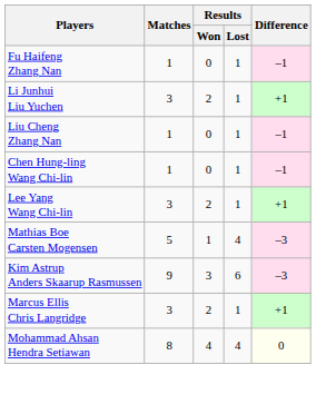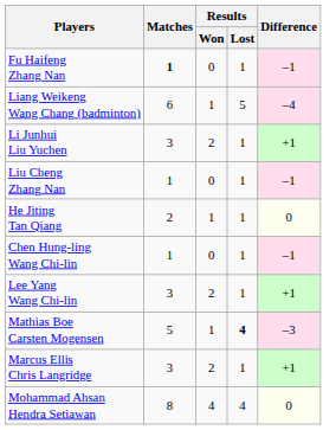 <table class=wikitable style="text-align:center; font-size:small">
 <tr>
 <th rowspan="2">Players</th>
 <th rowspan="2">Matches</th>
 <th colspan="2">Results</th>
 <th rowspan="2">Difference</th>
 </tr>
 <tr>
 <th>Won</th>
 <th>Lost</th>
 </tr>
 <tr>
 <td align="left"> <a href='#'>Fu Haifeng</a><br>  <a href='#'>Zhang Nan</a></td>
-<td>1</td>
+<td><strong>1</strong></td>
 <td>0</td>
 <td>1</td>
 <td bgcolor="#ffddee">–1</td>
+</tr>
+<tr>
+<td align="left"> <a href='#'>Liang Weikeng</a><br>  <a href='#'>Wang Chang (badminton)</a></td>
+<td>6</td>
+<td>1</td>
+<td>5</td>
+<td bgcolor="#ffddee">–4</td>
 </tr>
 <tr>
 <td align="left"> <a href='#'>Li Junhui</a><br>  <a href='#'>Liu Yuchen</a></td>
 <td>3</td>
 <td>2</td>
 <td>1</td>
 <td bgcolor="#ccffcc">+1</td>
 </tr>
 <tr>
 <td align="left"> <a href='#'>Liu Cheng</a><br>  <a href='#'>Zhang Nan</a></td>
 <td>1</td>
 <td>0</td>
 <td>1</td>
 <td bgcolor="#ffddee">–1</td>
+</tr>
+<tr>
+<td align="left"> <a href='#'>He Jiting</a><br>  <a href='#'>Tan Qiang</a></td>
+<td>2</td>
+<td>1</td>
+<td>1</td>
+<td bgcolor="#fffff0">0</td>
 </tr>
 <tr>
 <td align="left"> <a href='#'>Chen Hung-ling</a><br>  <a href='#'>Wang Chi-lin</a></td>
 <td>1</td>
 <td>0</td>
 <td>1</td>
 <td bgcolor="#ffddee">–1</td>
 </tr>
 <tr>
 <td align="left"> <a href='#'>Lee Yang</a><br>  <a href='#'>Wang Chi-lin</a></td>
 <td>3</td>
 <td>2</td>
 <td>1</td>
 <td bgcolor="#ccffcc">+1</td>
 </tr>
 <tr>
 <td align="left"> <a href='#'>Mathias Boe</a><br>  <a href='#'>Carsten Mogensen</a></td>
 <td>5</td>
 <td>1</td>
-<td>4</td>
-<td bgcolor="#ffddee">–3</td>
-</tr>
-<tr>
-<td align="left"> <a href='#'>Kim Astrup</a><br>  <a href='#'>Anders Skaarup Rasmussen</a></td>
-<td>9</td>
-<td>3</td>
-<td>6</td>
+<td><strong>4</strong></td>
 <td bgcolor="#ffddee">–3</td>
 </tr>
 <tr>
 <td align="left"> <a href='#'>Marcus Ellis</a><br>  <a href='#'>Chris Langridge</a></td>
 <td>3</td>
 <td>2</td>
 <td>1</td>
 <td bgcolor="#ccffcc">+1</td>
 </tr>
 <tr>
 <td align="left"> <a href='#'>Mohammad Ahsan</a><br>  <a href='#'>Hendra Setiawan</a></td>
 <td>8</td>
 <td>4</td>
 <td>4</td>
 <td bgcolor="#fffff0">0</td>
 </tr>
 </table>
